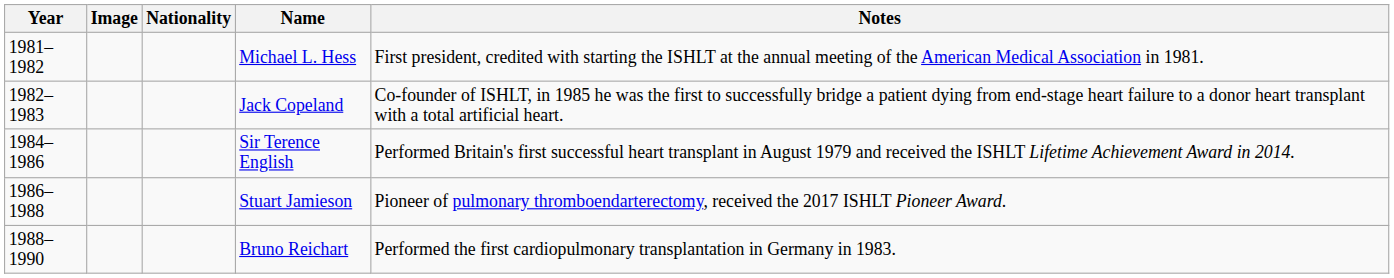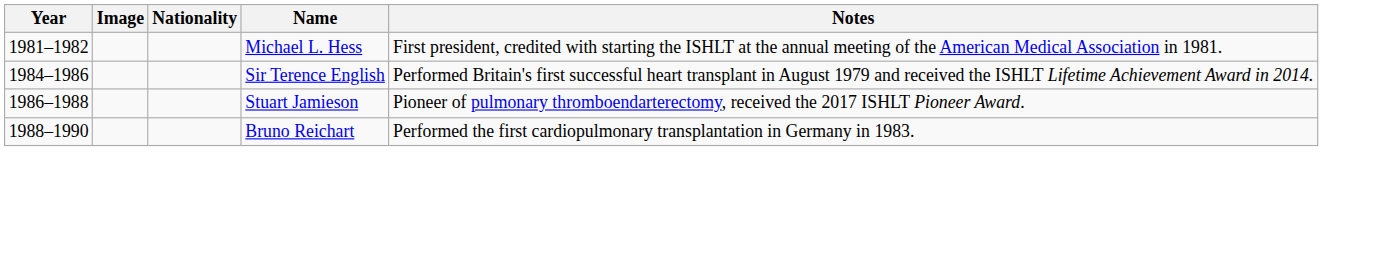 <table class="wikitable">
 <tr>
 <th>Year</th>
 <th>Image</th>
 <th>Nationality</th>
 <th>Name</th>
 <th>Notes</th>
 </tr>
 <tr>
 <td>1981–1982</td>
 <td></td>
 <td></td>
 <td><a href='#'>Michael L. Hess</a></td>
 <td>First president, credited with starting the ISHLT at the annual meeting of the <a href='#'>American Medical Association</a> in 1981.</td>
-</tr>
-<tr>
-<td>1982–1983</td>
-<td></td>
-<td></td>
-<td><a href='#'>Jack Copeland</a></td>
-<td>Co-founder of ISHLT, in 1985 he was the first to successfully bridge a patient dying from end-stage heart failure to a donor heart transplant with a total artificial heart.</td>
 </tr>
 <tr>
 <td>1984–1986</td>
 <td></td>
 <td></td>
 <td><a href='#'>Sir Terence English</a></td>
 <td>Performed Britain's first successful heart transplant in August 1979 and received the ISHLT <em>Lifetime Achievement Award in 2014.</em></td>
 </tr>
 <tr>
 <td>1986–1988</td>
 <td></td>
 <td></td>
 <td><a href='#'>Stuart Jamieson</a></td>
 <td>Pioneer of <a href='#'>pulmonary thromboendarterectomy</a>, received the 2017 ISHLT <em>Pioneer Award</em>.</td>
 </tr>
 <tr>
 <td>1988–1990</td>
 <td></td>
 <td></td>
 <td><a href='#'>Bruno Reichart</a></td>
 <td>Performed the first cardiopulmonary transplantation in Germany in 1983.</td>
 </tr>
 </table>
